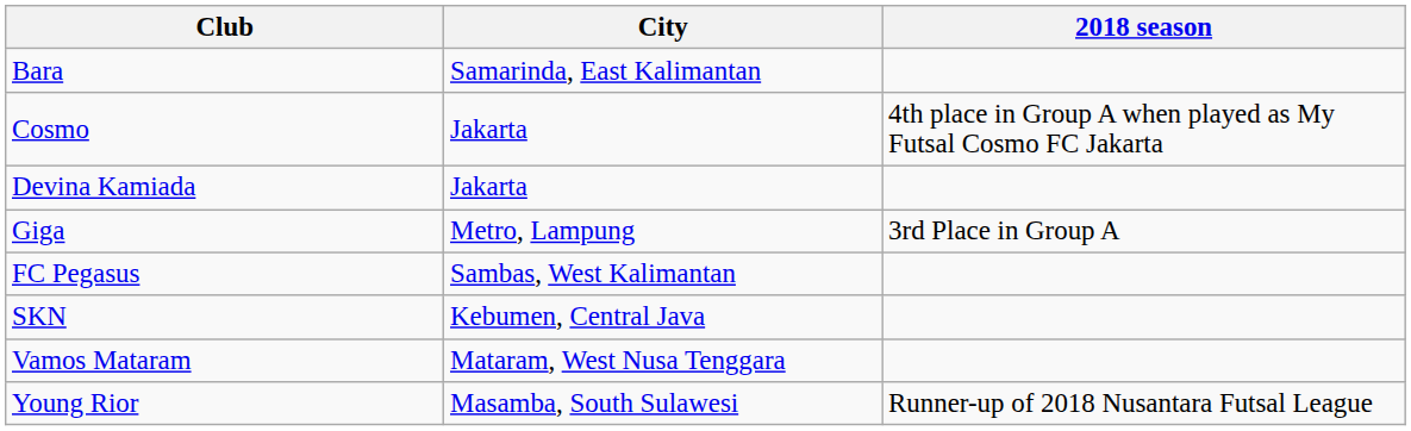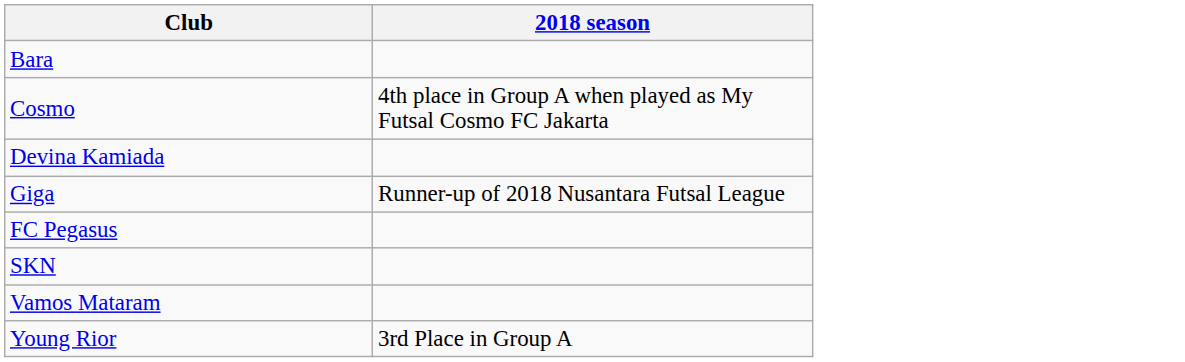 <table class="wikitable">
 <tr>
 <th width=250>Club</th>
-<th width=250>City</th>
 <th width=300><a href='#'>2018 season</a></th>
 </tr>
 <tr>
 <td><a href='#'>Bara</a></td>
-<td><a href='#'>Samarinda</a>, <a href='#'>East Kalimantan</a></td>
 <td></td>
 </tr>
 <tr>
 <td><a href='#'>Cosmo</a></td>
-<td><a href='#'>Jakarta</a></td>
 <td>4th place in Group A when played as My Futsal Cosmo FC Jakarta</td>
 </tr>
 <tr>
 <td><a href='#'>Devina Kamiada</a></td>
-<td><a href='#'>Jakarta</a></td>
 <td></td>
 </tr>
 <tr>
 <td><a href='#'>Giga</a></td>
-<td><a href='#'>Metro</a>, <a href='#'>Lampung</a></td>
-<td>3rd Place in Group A</td>
+<td>Runner-up of 2018 Nusantara Futsal League</td>
 </tr>
 <tr>
 <td><a href='#'>FC Pegasus</a></td>
-<td><a href='#'>Sambas</a>, <a href='#'>West Kalimantan</a></td>
 <td></td>
 </tr>
 <tr>
 <td><a href='#'>SKN</a></td>
-<td><a href='#'>Kebumen</a>, <a href='#'>Central Java</a></td>
 <td></td>
 </tr>
 <tr>
 <td><a href='#'>Vamos Mataram</a></td>
-<td><a href='#'>Mataram</a>, <a href='#'>West Nusa Tenggara</a></td>
 <td></td>
 </tr>
 <tr>
 <td><a href='#'>Young Rior</a></td>
-<td><a href='#'>Masamba</a>, <a href='#'>South Sulawesi</a></td>
-<td>Runner-up of 2018 Nusantara Futsal League</td>
+<td>3rd Place in Group A</td>
 </tr>
 </table>
